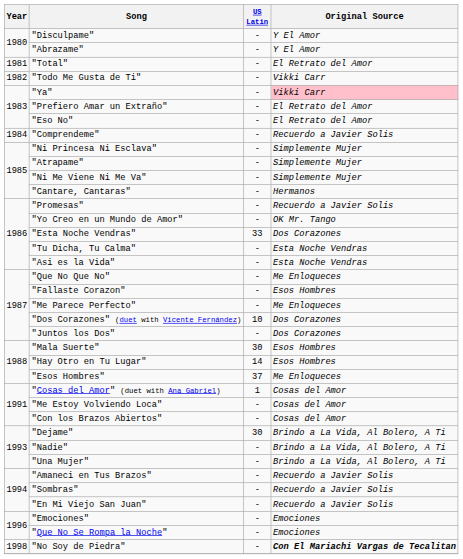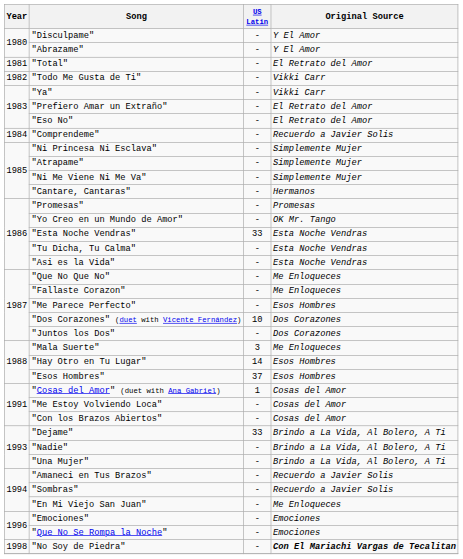 <table class="wikitable">
 <tr>
 <th>Year</th>
 <th>Song</th>
 <th width="35"><a href='#'><small>US Latin</small></a></th>
 <th align="left">Original Source</th>
 </tr>
 <tr>
 <td rowspan="2">1980</td>
 <td>"Disculpame"</td>
 <td align="center">-</td>
 <td><em>Y El Amor</em></td>
 </tr>
 <tr>
 <td>"Abrazame"</td>
 <td align="center">-</td>
 <td><em>Y El Amor</em></td>
 </tr>
 <tr>
 <td rowspan="1">1981</td>
 <td>"Total"</td>
 <td align="center">-</td>
 <td><em>El Retrato del Amor</em></td>
 </tr>
 <tr>
 <td rowspan="1">1982</td>
 <td>"Todo Me Gusta de Ti"</td>
 <td align="center">-</td>
 <td><em>Vikki Carr</em></td>
 </tr>
 <tr>
 <td rowspan="3">1983</td>
 <td>"Ya"</td>
 <td align="center">-</td>
-<td style="background: pink;"><em>Vikki Carr</em></td>
+<td><em>Vikki Carr</em></td>
 </tr>
 <tr>
 <td>"Prefiero Amar un Extraño"</td>
 <td align="center">-</td>
 <td><em>El Retrato del Amor</em></td>
 </tr>
 <tr>
 <td>"Eso No"</td>
 <td align="center">-</td>
 <td><em>El Retrato del Amor</em></td>
 </tr>
 <tr>
 <td rowspan="1">1984</td>
 <td>"Comprendeme"</td>
 <td align="center">-</td>
 <td><em>Recuerdo a Javier Solis</em></td>
 </tr>
 <tr>
 <td rowspan="4">1985</td>
 <td>"Ni Princesa Ni Esclava"</td>
 <td align="center">-</td>
 <td><em>Simplemente Mujer</em></td>
 </tr>
 <tr>
 <td>"Atrapame"</td>
 <td align="center">-</td>
 <td><em>Simplemente Mujer</em></td>
 </tr>
 <tr>
 <td>"Ni Me Viene Ni Me Va"</td>
 <td align="center">-</td>
 <td><em>Simplemente Mujer</em></td>
 </tr>
 <tr>
 <td>"Cantare, Cantaras"</td>
 <td align="center">-</td>
 <td><em>Hermanos</em></td>
 </tr>
 <tr>
 <td rowspan="5">1986</td>
 <td>"Promesas"</td>
 <td align="center">-</td>
-<td><em>Recuerdo a Javier Solis</em></td>
+<td><em>Promesas</em></td>
 </tr>
 <tr>
 <td>"Yo Creo en un Mundo de Amor"</td>
 <td align="center">-</td>
 <td><em>OK Mr. Tango</em></td>
 </tr>
 <tr>
 <td>"Esta Noche Vendras"</td>
 <td align="center">33</td>
-<td><em>Dos Corazones</em></td>
+<td><em>Esta Noche Vendras</em></td>
 </tr>
 <tr>
 <td>"Tu Dicha, Tu Calma"</td>
 <td align="center">-</td>
 <td><em>Esta Noche Vendras</em></td>
 </tr>
 <tr>
 <td>"Asi es la Vida"</td>
 <td align="center">-</td>
 <td><em>Esta Noche Vendras</em></td>
 </tr>
 <tr>
 <td rowspan="5">1987</td>
 <td>"Que No Que No"</td>
 <td align="center">-</td>
 <td><em>Me Enloqueces</em></td>
 </tr>
 <tr>
 <td>"Fallaste Corazon"</td>
 <td align="center">-</td>
-<td><em>Esos Hombres</em></td>
+<td><em>Me Enloqueces</em></td>
 </tr>
 <tr>
 <td>"Me Parece Perfecto"</td>
 <td align="center">-</td>
-<td><em>Me Enloqueces</em></td>
+<td><em>Esos Hombres</em></td>
 </tr>
 <tr>
 <td>"Dos Corazones" <small>(<a href='#'>duet</a> with <a href='#'>Vicente Fernández</a>)</small></td>
 <td align="center">10</td>
 <td><em>Dos Corazones</em></td>
 </tr>
 <tr>
 <td>"Juntos los Dos"</td>
 <td align="center">-</td>
 <td><em>Dos Corazones</em></td>
 </tr>
 <tr>
 <td rowspan="3">1988</td>
 <td>"Mala Suerte"</td>
-<td align="center">30</td>
-<td><em>Esos Hombres</em></td>
+<td align="center">3</td>
+<td><em>Me Enloqueces</em></td>
 </tr>
 <tr>
 <td>"Hay Otro en Tu Lugar"</td>
 <td align="center">14</td>
 <td><em>Esos Hombres</em></td>
 </tr>
 <tr>
 <td>"Esos Hombres"</td>
 <td align="center">37</td>
-<td><em>Me Enloqueces</em></td>
+<td><em>Esos Hombres</em></td>
 </tr>
 <tr>
 <td rowspan="3">1991</td>
 <td>"<a href='#'>Cosas del Amor</a>" <small>(duet with <a href='#'>Ana Gabriel</a>)</small></td>
 <td align="center">1</td>
 <td><em>Cosas del Amor</em></td>
 </tr>
 <tr>
 <td>"Me Estoy Volviendo Loca"</td>
 <td align="center">-</td>
 <td><em>Cosas del Amor</em></td>
 </tr>
 <tr>
 <td>"Con los Brazos Abiertos"</td>
 <td align="center">-</td>
 <td><em>Cosas del Amor</em></td>
 </tr>
 <tr>
 <td rowspan="3">1993</td>
 <td>"Dejame"</td>
-<td align="center">30</td>
+<td align="center">33</td>
 <td><em>Brindo a La Vida, Al Bolero, A Ti</em></td>
 </tr>
 <tr>
 <td>"Nadie"</td>
 <td align="center">-</td>
 <td><em>Brindo a La Vida, Al Bolero, A Ti</em></td>
 </tr>
 <tr>
 <td>"Una Mujer"</td>
 <td align="center">-</td>
 <td><em>Brindo a La Vida, Al Bolero, A Ti</em></td>
 </tr>
 <tr>
 <td rowspan="3">1994</td>
 <td>"Amaneci en Tus Brazos"</td>
 <td align="center">-</td>
 <td><em>Recuerdo a Javier Solis</em></td>
 </tr>
 <tr>
 <td>"Sombras"</td>
 <td align="center">-</td>
 <td><em>Recuerdo a Javier Solis</em></td>
 </tr>
 <tr>
 <td>"En Mi Viejo San Juan"</td>
 <td align="center">-</td>
-<td><em>Recuerdo a Javier Solis</em></td>
+<td><em>Me Enloqueces</em></td>
 </tr>
 <tr>
 <td rowspan="2">1996</td>
 <td>"Emociones"</td>
 <td align="center">-</td>
 <td><em>Emociones</em></td>
 </tr>
 <tr>
 <td>"<a href='#'>Que No Se Rompa la Noche</a>"</td>
 <td align="center">-</td>
 <td><em>Emociones</em></td>
 </tr>
 <tr>
 <td rowspan="1">1998</td>
 <td>"No Soy de Piedra"</td>
 <td align="center">-</td>
 <td><strong><em>Con El Mariachi Vargas de Tecalitan</em></strong></td>
 </tr>
 <tr>
 </tr>
 </table>
